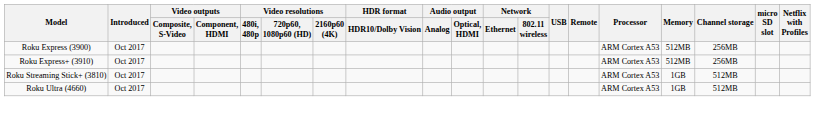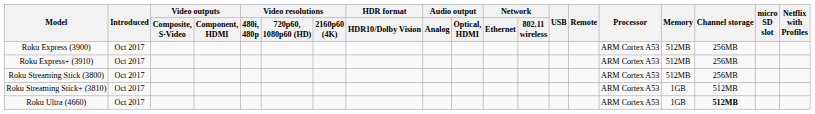 <table class="wikitable" style="text-align: center; font-size: smaller;">
 <tr>
 <th rowspan="2">Model</th>
 <th rowspan="2">Introduced</th>
 <th colspan="2">Video outputs</th>
 <th colspan="3">Video resolutions</th>
 <th colspan="1">HDR format</th>
 <th colspan="2">Audio output</th>
 <th colspan="2">Network</th>
 <th rowspan="2">USB</th>
 <th rowspan="2">Remote</th>
 <th rowspan="2">Processor </th>
 <th rowspan="2">Memory</th>
 <th rowspan="2">Channel storage </th>
 <th rowspan="2">micro <br>SD <br>slot</th>
 <th rowspan="2">Netflix <br>with <br>Profiles</th>
 </tr>
 <tr>
 <th>Composite,<br>S-Video</th>
 <th>Component,<br>HDMI</th>
 <th>480i,<br>480p</th>
 <th>720p60,<br>1080p60 (HD)</th>
 <th>2160p60<br>(4K)</th>
 <th>HDR10/Dolby Vision</th>
 <th>Analog</th>
 <th>Optical,<br>HDMI</th>
 <th>Ethernet</th>
 <th>802.11<br>wireless</th>
 </tr>
 <tr>
 <td>Roku Express (3900)</td>
 <td>Oct 2017</td>
 <td></td>
 <td></td>
 <td></td>
 <td></td>
 <td></td>
 <td></td>
 <td></td>
 <td></td>
 <td></td>
 <td></td>
 <td></td>
 <td></td>
 <td>ARM Cortex A53</td>
 <td>512MB</td>
 <td>256MB</td>
 <td></td>
 <td></td>
 </tr>
 <tr>
 <td>Roku Express+ (3910)</td>
 <td>Oct 2017</td>
 <td></td>
 <td></td>
 <td></td>
 <td></td>
 <td></td>
 <td></td>
 <td></td>
 <td></td>
 <td></td>
 <td></td>
 <td></td>
 <td></td>
 <td>ARM Cortex A53</td>
 <td>512MB</td>
 <td>256MB</td>
 <td></td>
 <td></td>
 </tr>
 <tr>
+<td>Roku Streaming Stick (3800)</td>
+<td>Oct 2017</td>
+<td></td>
+<td></td>
+<td></td>
+<td></td>
+<td></td>
+<td></td>
+<td></td>
+<td></td>
+<td></td>
+<td></td>
+<td></td>
+<td></td>
+<td>ARM Cortex A53</td>
+<td>512MB</td>
+<td>256MB</td>
+<td></td>
+<td></td>
+</tr>
+<tr>
 <td>Roku Streaming Stick+ (3810)</td>
 <td>Oct 2017</td>
 <td></td>
 <td></td>
 <td></td>
 <td></td>
 <td></td>
 <td></td>
 <td></td>
 <td></td>
 <td></td>
 <td></td>
 <td></td>
 <td></td>
 <td>ARM Cortex A53</td>
 <td>1GB</td>
 <td>512MB</td>
 <td></td>
 <td></td>
 </tr>
 <tr>
 <td>Roku Ultra (4660)</td>
 <td>Oct 2017</td>
 <td></td>
 <td></td>
 <td></td>
 <td></td>
 <td></td>
 <td></td>
 <td></td>
 <td></td>
 <td></td>
 <td></td>
 <td></td>
 <td></td>
 <td>ARM Cortex A53</td>
 <td>1GB</td>
-<td>512MB</td>
+<td><strong>512MB</strong></td>
 <td></td>
 <td></td>
 </tr>
 </table>
